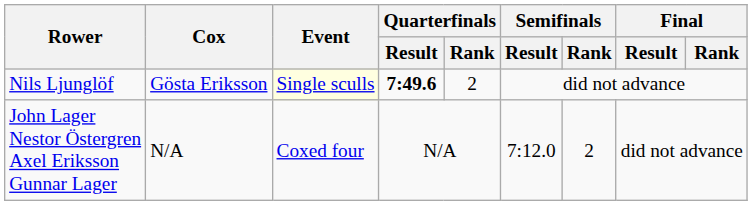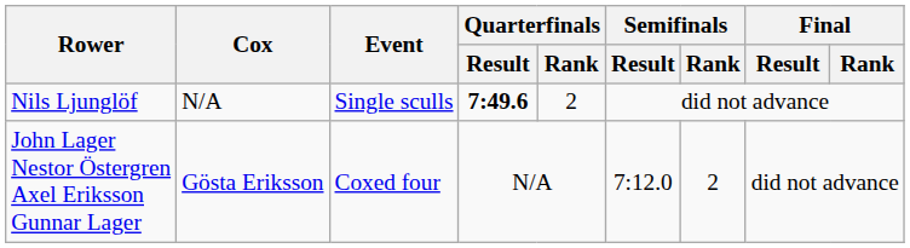 <table class=wikitable style="font-size:90%">
 <tr>
 <th rowspan=2>Rower</th>
 <th rowspan=2>Cox</th>
 <th rowspan=2>Event</th>
 <th colspan=2>Quarterfinals</th>
 <th colspan=2>Semifinals</th>
 <th colspan=2>Final</th>
 </tr>
 <tr>
 <th>Result</th>
 <th>Rank</th>
 <th>Result</th>
 <th>Rank</th>
 <th>Result</th>
 <th>Rank</th>
 </tr>
 <tr>
 <td><a href='#'>Nils Ljunglöf</a></td>
-<td><a href='#'>Gösta Eriksson</a></td>
-<td style="background: lightyellow;"><a href='#'>Single sculls</a></td>
+<td>N/A</td>
+<td><a href='#'>Single sculls</a></td>
 <td align=center><strong>7:49.6</strong></td>
 <td align=center>2</td>
 <td align=center colspan=4>did not advance</td>
 </tr>
 <tr>
 <td><a href='#'>John Lager</a> <br> <a href='#'>Nestor Östergren</a> <br> <a href='#'>Axel Eriksson</a> <br> <a href='#'>Gunnar Lager</a></td>
-<td>N/A</td>
+<td><a href='#'>Gösta Eriksson</a></td>
 <td><a href='#'>Coxed four</a></td>
 <td align=center colspan=2>N/A</td>
 <td align=center>7:12.0</td>
 <td align=center>2</td>
 <td align=center colspan=2>did not advance</td>
 </tr>
 </table>
